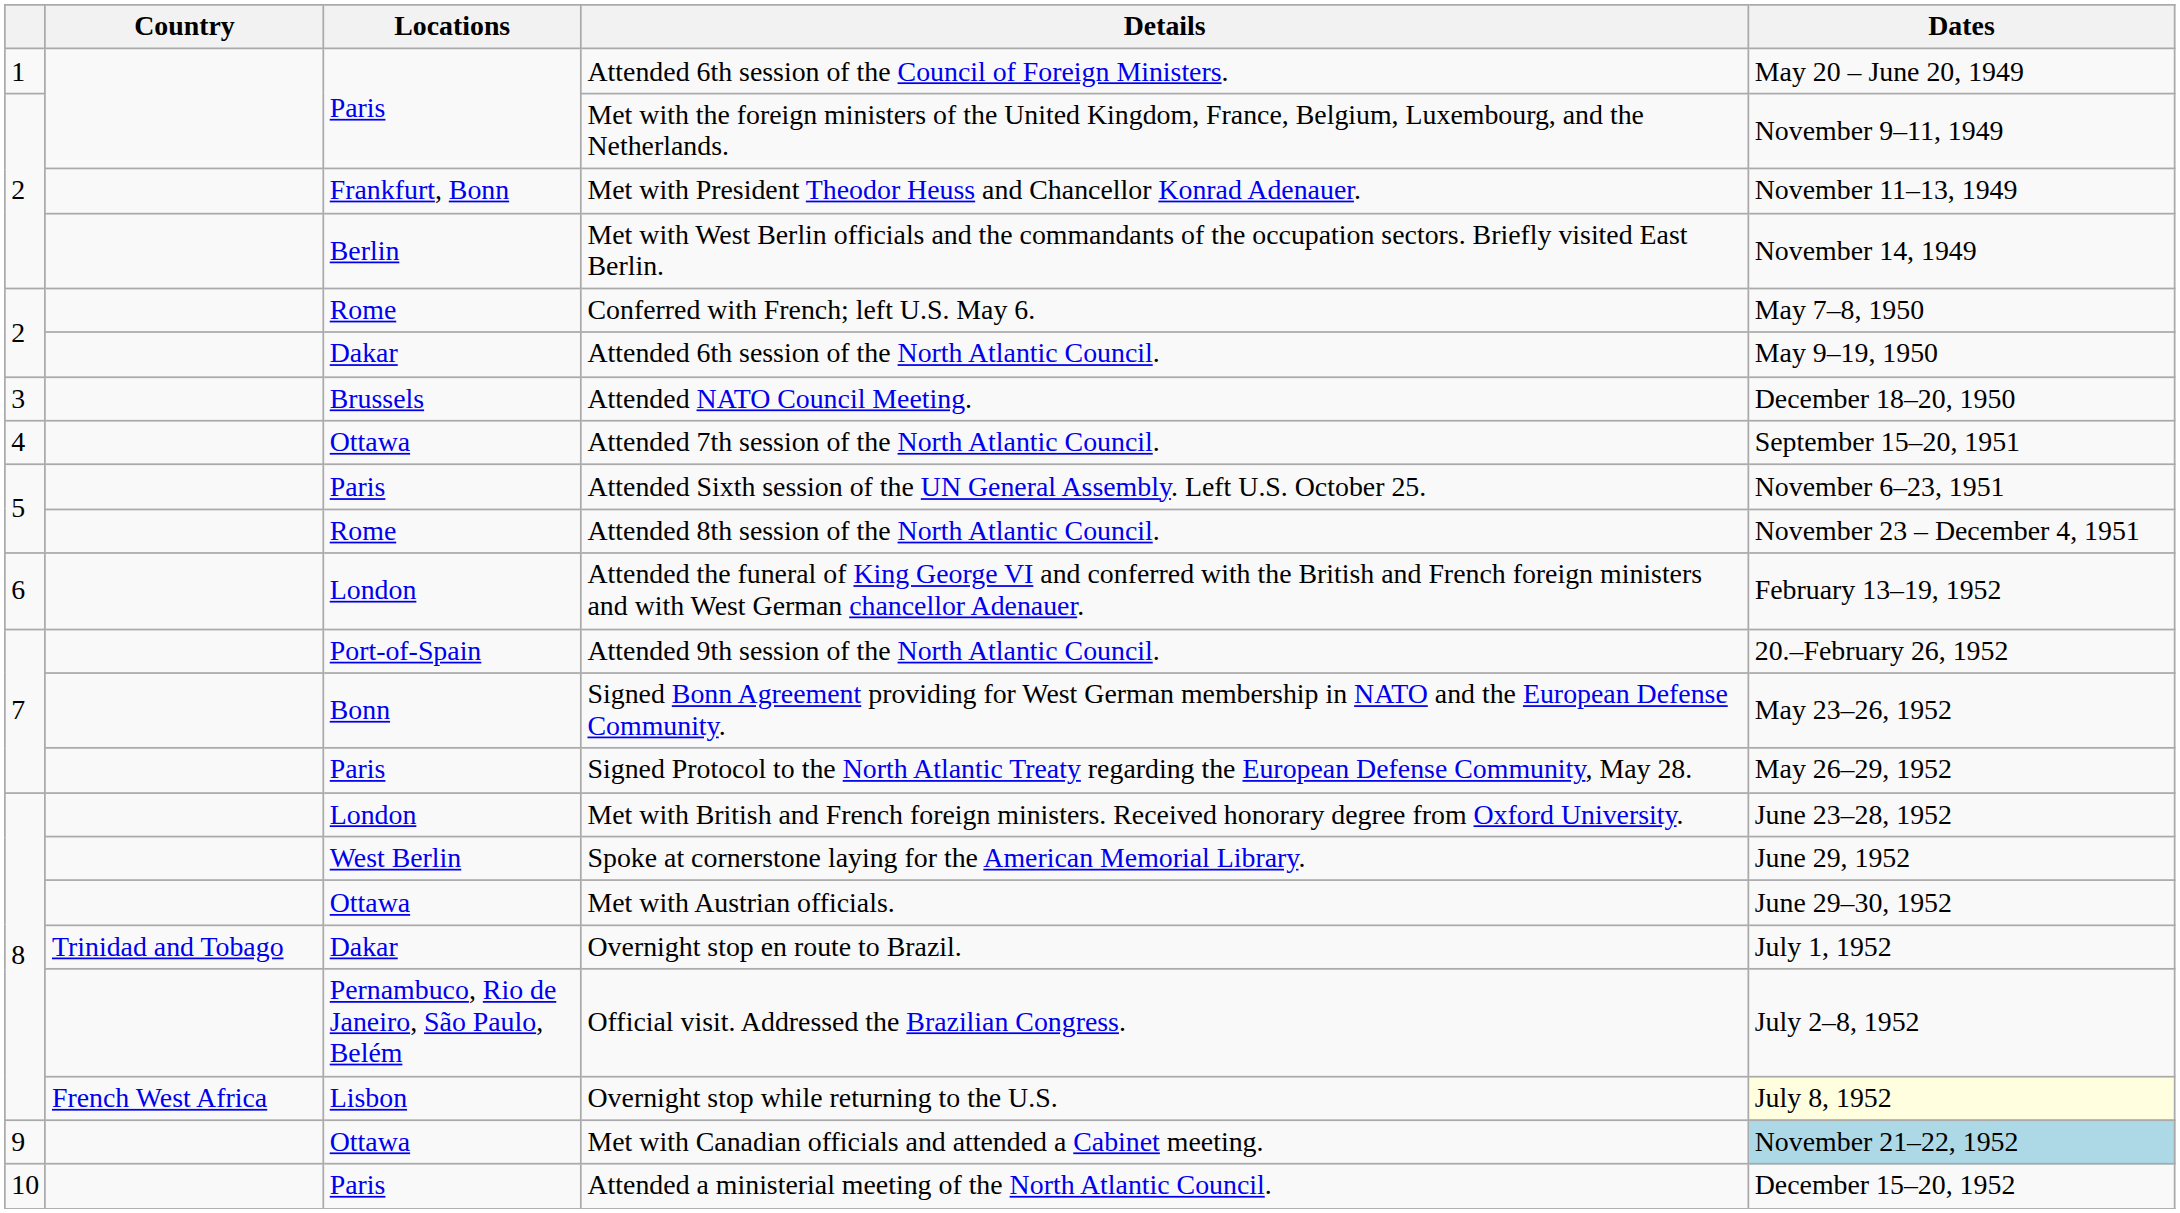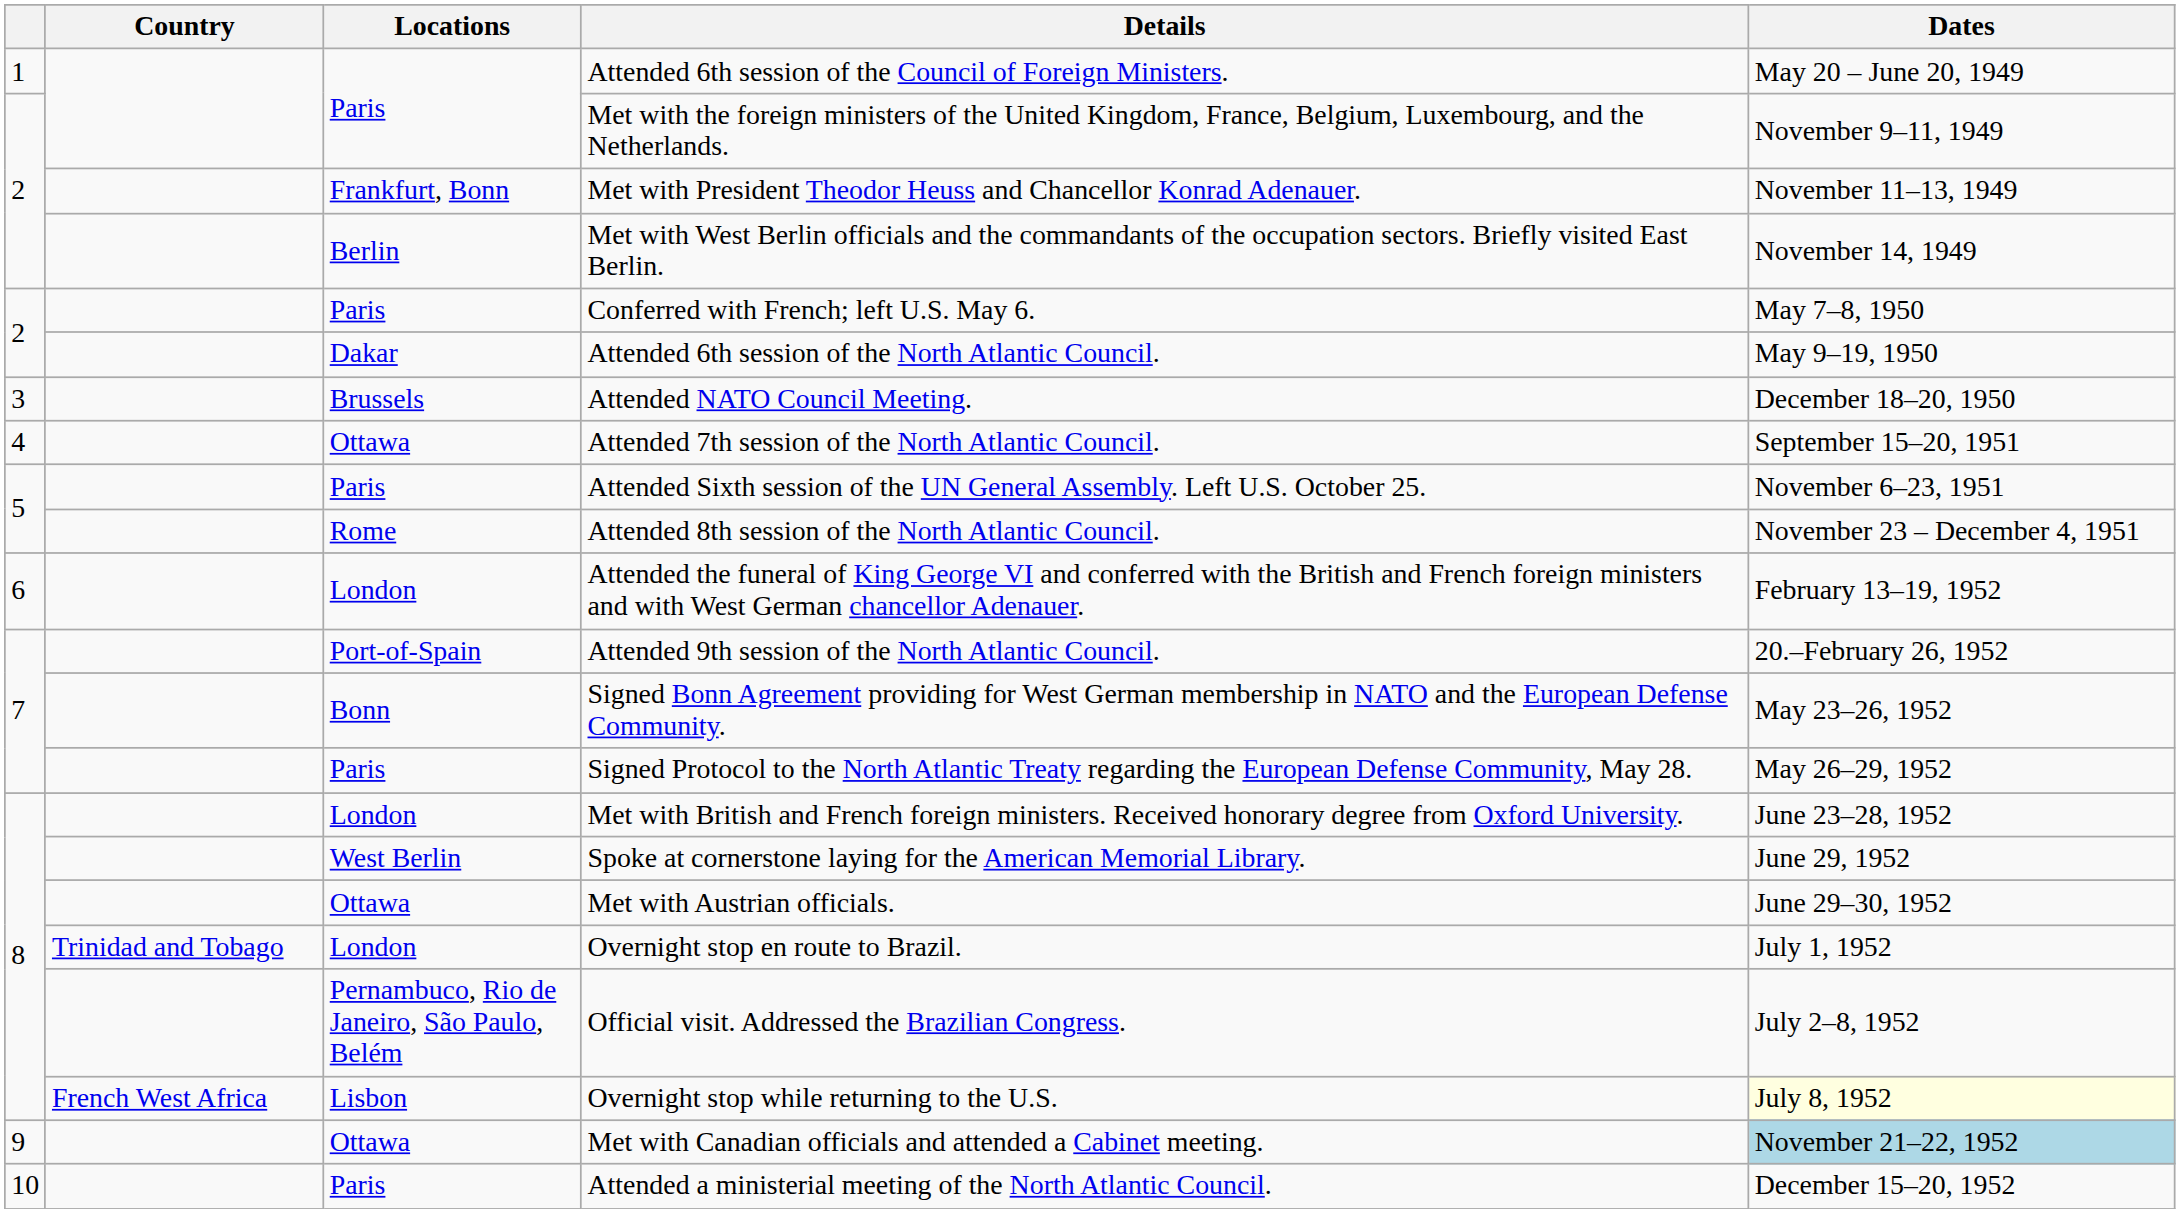 <table class="wikitable sortable">
 <tr>
 <th></th>
 <th style="width: 13%;">Country</th>
 <th style="width: 12%;">Locations</th>
 <th style="width: 55%;">Details</th>
 <th style="width: 20%;">Dates</th>
 </tr>
 <tr>
 <td>1</td>
 <td rowspan=2></td>
 <td rowspan=2><a href='#'>Paris</a></td>
 <td>Attended 6th session of the <a href='#'>Council of Foreign Ministers</a>.</td>
 <td>May 20 – June 20, 1949</td>
 </tr>
 <tr>
 <td rowspan="3">2</td>
 <td>Met with the foreign ministers of the United Kingdom, France, Belgium, Luxembourg, and the Netherlands.</td>
 <td>November 9–11, 1949</td>
 </tr>
 <tr>
 <td></td>
 <td><a href='#'>Frankfurt</a>, <a href='#'>Bonn</a></td>
 <td>Met with President <a href='#'>Theodor Heuss</a> and Chancellor <a href='#'>Konrad Adenauer</a>.</td>
 <td>November 11–13, 1949</td>
 </tr>
 <tr>
 <td><br></td>
 <td><a href='#'>Berlin</a></td>
 <td>Met with West Berlin officials and the commandants of the occupation sectors. Briefly visited East Berlin.</td>
 <td>November 14, 1949</td>
 </tr>
 <tr>
 <td rowspan="2">2</td>
 <td></td>
-<td><a href='#'>Rome</a></td>
+<td><a href='#'>Paris</a></td>
 <td>Conferred with French; left U.S. May 6.</td>
 <td>May 7–8, 1950</td>
 </tr>
 <tr>
 <td></td>
 <td><a href='#'>Dakar</a></td>
 <td>Attended 6th session of the <a href='#'>North Atlantic Council</a>.</td>
 <td>May 9–19, 1950</td>
 </tr>
 <tr>
 <td>3</td>
 <td></td>
 <td><a href='#'>Brussels</a></td>
 <td>Attended <a href='#'>NATO Council Meeting</a>.</td>
 <td>December 18–20, 1950</td>
 </tr>
 <tr>
 <td>4</td>
 <td></td>
 <td><a href='#'>Ottawa</a></td>
 <td>Attended 7th session of the <a href='#'>North Atlantic Council</a>.</td>
 <td>September 15–20, 1951</td>
 </tr>
 <tr>
 <td rowspan="2">5</td>
 <td></td>
 <td><a href='#'>Paris</a></td>
 <td>Attended Sixth session of the <a href='#'>UN General Assembly</a>. Left U.S. October 25.</td>
 <td>November 6–23, 1951</td>
 </tr>
 <tr>
 <td></td>
 <td><a href='#'>Rome</a></td>
 <td>Attended 8th session of the <a href='#'>North Atlantic Council</a>.</td>
 <td>November 23 – December 4, 1951</td>
 </tr>
 <tr>
 <td>6</td>
 <td></td>
 <td><a href='#'>London</a></td>
 <td>Attended the funeral of <a href='#'>King George VI</a> and conferred with the British and French foreign ministers and with West German <a href='#'>chancellor Adenauer</a>.</td>
 <td>February 13–19, 1952</td>
 </tr>
 <tr>
 <td rowspan="3">7</td>
 <td></td>
 <td><a href='#'>Port-of-Spain</a></td>
 <td>Attended 9th session of the <a href='#'>North Atlantic Council</a>.</td>
 <td>20.–February 26, 1952</td>
 </tr>
 <tr>
 <td></td>
 <td><a href='#'>Bonn</a></td>
 <td>Signed <a href='#'>Bonn Agreement</a> providing for West German membership in <a href='#'>NATO</a> and the <a href='#'>European Defense Community</a>.</td>
 <td>May 23–26, 1952</td>
 </tr>
 <tr>
 <td></td>
 <td><a href='#'>Paris</a></td>
 <td>Signed Protocol to the <a href='#'>North Atlantic Treaty</a> regarding the <a href='#'>European Defense Community</a>, May 28.</td>
 <td>May 26–29, 1952</td>
 </tr>
 <tr>
 <td rowspan="6">8</td>
 <td></td>
 <td><a href='#'>London</a></td>
 <td>Met with British and French foreign ministers. Received honorary degree from <a href='#'>Oxford University</a>.</td>
 <td>June 23–28, 1952</td>
 </tr>
 <tr>
 <td></td>
 <td><a href='#'>West Berlin</a></td>
 <td>Spoke at cornerstone laying for the <a href='#'>American Memorial Library</a>.</td>
 <td>June 29, 1952</td>
 </tr>
 <tr>
 <td></td>
 <td><a href='#'>Ottawa</a></td>
 <td>Met with Austrian officials.</td>
 <td>June 29–30, 1952</td>
 </tr>
 <tr>
 <td><a href='#'>Trinidad and Tobago</a></td>
-<td><a href='#'>Dakar</a></td>
+<td><a href='#'>London</a></td>
 <td>Overnight stop en route to Brazil.</td>
 <td>July 1, 1952</td>
 </tr>
 <tr>
 <td></td>
 <td><a href='#'>Pernambuco</a>, <a href='#'>Rio de Janeiro</a>, <a href='#'>São Paulo</a>, <a href='#'>Belém</a></td>
 <td>Official visit. Addressed the <a href='#'>Brazilian Congress</a>.</td>
 <td>July 2–8, 1952</td>
 </tr>
 <tr>
 <td> <a href='#'>French West Africa</a></td>
 <td><a href='#'>Lisbon</a></td>
 <td>Overnight stop while returning to the U.S.</td>
 <td style="background: lightyellow;">July 8, 1952</td>
 </tr>
 <tr>
 <td>9</td>
 <td></td>
 <td><a href='#'>Ottawa</a></td>
 <td>Met with Canadian officials and attended a <a href='#'>Cabinet</a> meeting.</td>
 <td style="background: lightblue;">November 21–22, 1952</td>
 </tr>
 <tr>
 <td>10</td>
 <td></td>
 <td><a href='#'>Paris</a></td>
 <td>Attended a ministerial meeting of the <a href='#'>North Atlantic Council</a>.</td>
 <td>December 15–20, 1952</td>
 </tr>
 </table>
